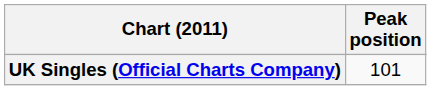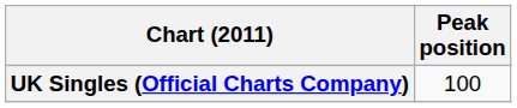 <table class="wikitable sortable plainrowheaders">
 <tr>
 <th scope="col">Chart (2011)</th>
 <th scope="col">Peak<br>position</th>
 </tr>
 <tr>
 </tr>
 <tr>
 </tr>
 <tr>
 </tr>
 <tr>
 </tr>
 <tr>
 </tr>
 <tr>
 </tr>
 <tr>
 <th scope="row">UK Singles (<a href='#'>Official Charts Company</a>)</th>
-<td align="center">101</td>
+<td align="center">100</td>
 </tr>
 <tr>
 </tr>
 </table>
